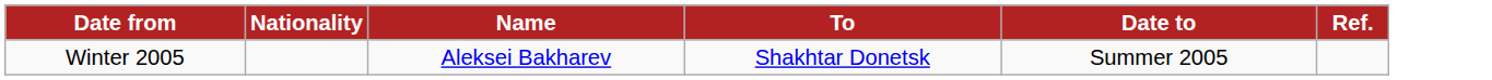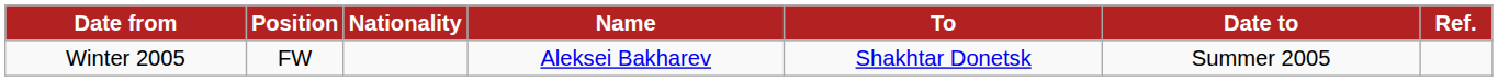 <table class="wikitable" style="text-align:center; font-size:90%; ">
 <tr>
 <th style="background:#B22222; color:white; width:150px;">Date from</th>
+<th style="background:#B22222; color:white; width:50px;">Position</th>
 <th style="background:#B22222; color:white; width:50px;">Nationality</th>
 <th style="background:#B22222; color:white; width:200px;">Name</th>
 <th style="background:#B22222; color:white; width:200px;">To</th>
 <th style="background:#B22222; color:white; width:200px;">Date to</th>
 <th style="background:#B22222; color:white; width:40px;">Ref.</th>
 </tr>
 <tr>
 <td>Winter 2005</td>
+<td>FW</td>
 <td></td>
 <td><a href='#'>Aleksei Bakharev</a></td>
 <td><a href='#'>Shakhtar Donetsk</a></td>
 <td>Summer 2005</td>
 <td></td>
 </tr>
 </table>
